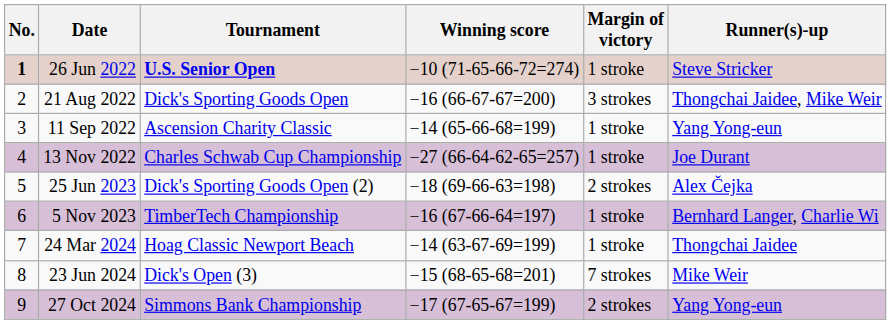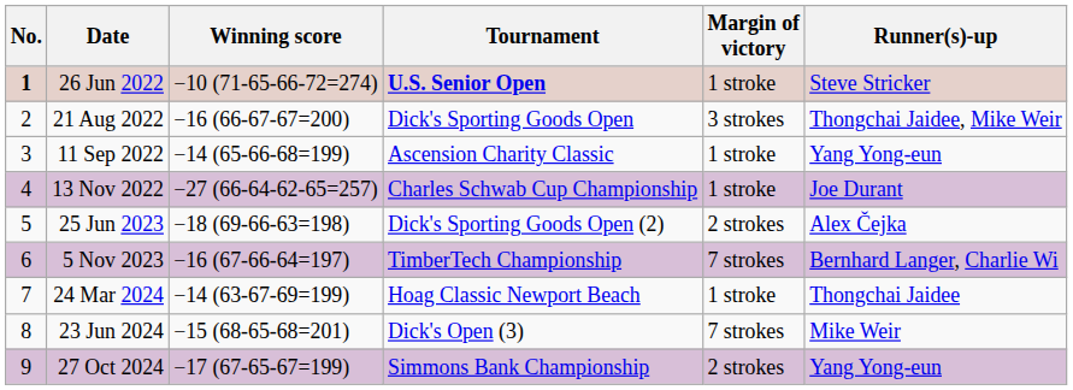 <table class="wikitable" style="font-size:95%;">
 <tr>
 <th>No.</th>
 <th>Date</th>
+<th>Winning score</th>
 <th>Tournament</th>
-<th>Winning score</th>
 <th>Margin of<br>victory</th>
 <th>Runner(s)-up</th>
 </tr>
 <tr style="background:#e5d1cb;">
 <td align=center><strong>1</strong></td>
 <td align=right>26 Jun <a href='#'>2022</a></td>
+<td>−10 (71-65-66-72=274)</td>
 <td><strong><a href='#'>U.S. Senior Open</a></strong></td>
-<td>−10 (71-65-66-72=274)</td>
 <td>1 stroke</td>
 <td> <a href='#'>Steve Stricker</a></td>
 </tr>
 <tr>
 <td align=center>2</td>
 <td align=right>21 Aug 2022</td>
+<td>−16 (66-67-67=200)</td>
 <td><a href='#'>Dick's Sporting Goods Open</a></td>
-<td>−16 (66-67-67=200)</td>
 <td>3 strokes</td>
 <td> <a href='#'>Thongchai Jaidee</a>,  <a href='#'>Mike Weir</a></td>
 </tr>
 <tr>
 <td align=center>3</td>
 <td align=right>11 Sep 2022</td>
+<td>−14 (65-66-68=199)</td>
 <td><a href='#'>Ascension Charity Classic</a></td>
-<td>−14 (65-66-68=199)</td>
 <td>1 stroke</td>
 <td> <a href='#'>Yang Yong-eun</a></td>
 </tr>
 <tr style="background:thistle">
 <td align=center>4</td>
 <td align=right>13 Nov 2022</td>
+<td>−27 (66-64-62-65=257)</td>
 <td><a href='#'>Charles Schwab Cup Championship</a></td>
-<td>−27 (66-64-62-65=257)</td>
 <td>1 stroke</td>
 <td> <a href='#'>Joe Durant</a></td>
 </tr>
 <tr>
 <td align=center>5</td>
 <td align=right>25 Jun <a href='#'>2023</a></td>
+<td>−18 (69-66-63=198)</td>
 <td><a href='#'>Dick's Sporting Goods Open</a> (2)</td>
-<td>−18 (69-66-63=198)</td>
 <td>2 strokes</td>
 <td> <a href='#'>Alex Čejka</a></td>
 </tr>
 <tr style="background:thistle">
 <td align=center>6</td>
 <td align=right>5 Nov 2023</td>
+<td>−16 (67-66-64=197)</td>
 <td><a href='#'>TimberTech Championship</a></td>
-<td>−16 (67-66-64=197)</td>
-<td>1 stroke</td>
+<td>7 strokes</td>
 <td> <a href='#'>Bernhard Langer</a>,  <a href='#'>Charlie Wi</a></td>
 </tr>
 <tr>
 <td align=center>7</td>
 <td align=right>24 Mar <a href='#'>2024</a></td>
+<td>−14 (63-67-69=199)</td>
 <td><a href='#'>Hoag Classic Newport Beach</a></td>
-<td>−14 (63-67-69=199)</td>
 <td>1 stroke</td>
 <td> <a href='#'>Thongchai Jaidee</a></td>
 </tr>
 <tr>
 <td align=center>8</td>
 <td align=right>23 Jun 2024</td>
+<td>−15 (68-65-68=201)</td>
 <td><a href='#'>Dick's Open</a> (3)</td>
-<td>−15 (68-65-68=201)</td>
 <td>7 strokes</td>
 <td> <a href='#'>Mike Weir</a></td>
 </tr>
 <tr style="background:thistle">
 <td align=center>9</td>
 <td align=right>27 Oct 2024</td>
+<td>−17 (67-65-67=199)</td>
 <td><a href='#'>Simmons Bank Championship</a></td>
-<td>−17 (67-65-67=199)</td>
 <td>2 strokes</td>
 <td> <a href='#'>Yang Yong-eun</a></td>
 </tr>
 </table>
